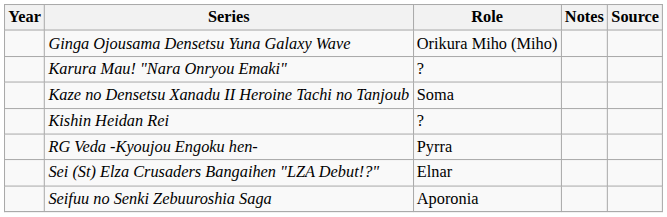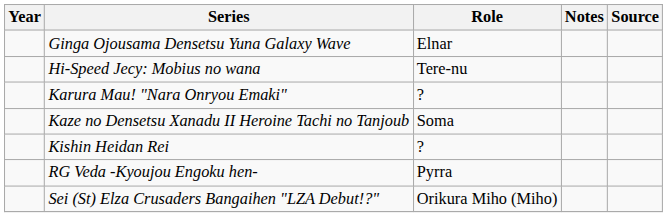 <table class="wikitable sortable plainrowheaders">
 <tr>
 <th>Year</th>
 <th>Series</th>
 <th>Role</th>
 <th class="unsortable">Notes</th>
 <th class="unsortable">Source</th>
 </tr>
 <tr>
 <td> </td>
 <td><em>Ginga Ojousama Densetsu Yuna Galaxy Wave</em></td>
-<td>Orikura Miho (Miho)</td>
+<td>Elnar</td>
+<td> </td>
+<td></td>
+</tr>
+<tr>
+<td> </td>
+<td><em>Hi-Speed Jecy: Mobius no wana</em></td>
+<td>Tere-nu</td>
 <td> </td>
 <td></td>
 </tr>
 <tr>
 <td> </td>
 <td><em>Karura Mau! "Nara Onryou Emaki"</em></td>
 <td>?</td>
 <td> </td>
 <td></td>
 </tr>
 <tr>
 <td> </td>
 <td><em>Kaze no Densetsu Xanadu II Heroine Tachi no Tanjoub</em></td>
 <td>Soma</td>
 <td> </td>
 <td></td>
 </tr>
 <tr>
 <td> </td>
 <td><em>Kishin Heidan Rei</em></td>
 <td>?</td>
 <td> </td>
 <td></td>
 </tr>
 <tr>
 <td> </td>
 <td><em>RG Veda -Kyoujou Engoku hen-</em></td>
 <td>Pyrra</td>
 <td> </td>
 <td></td>
 </tr>
 <tr>
 <td> </td>
 <td><em>Sei (St) Elza Crusaders Bangaihen "LZA Debut!?"</em></td>
-<td>Elnar</td>
-<td> </td>
-<td></td>
-</tr>
-<tr>
-<td> </td>
-<td><em>Seifuu no Senki Zebuuroshia Saga</em></td>
-<td>Aporonia</td>
+<td>Orikura Miho (Miho)</td>
 <td> </td>
 <td></td>
 </tr>
 <tr>
 </tr>
 </table>
